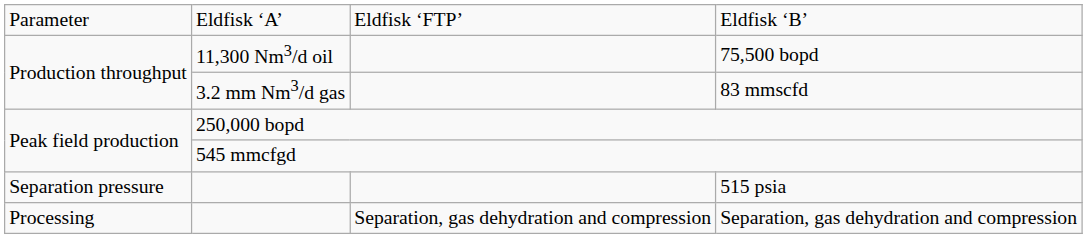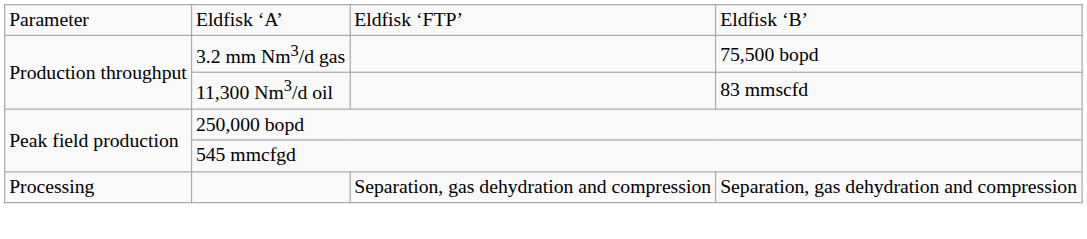 <table class="wikitable">
 <tr>
 <td>Parameter</td>
 <td>Eldfisk ‘A’</td>
 <td>Eldfisk ‘FTP’</td>
 <td>Eldfisk ‘B’</td>
 </tr>
 <tr>
 <td rowspan="2">Production throughput</td>
-<td>11,300 Nm<sup>3</sup>/d oil</td>
+<td>3.2 mm Nm<sup>3</sup>/d gas</td>
 <td></td>
 <td>75,500 bopd</td>
 </tr>
 <tr>
-<td>3.2 mm Nm<sup>3</sup>/d gas</td>
+<td>11,300 Nm<sup>3</sup>/d oil</td>
 <td></td>
 <td>83 mmscfd</td>
 </tr>
 <tr>
 <td rowspan="2">Peak field production</td>
 <td colspan="3">250,000 bopd</td>
 </tr>
 <tr>
 <td colspan="3">545 mmcfgd</td>
 </tr>
 <tr>
-<td>Separation pressure</td>
-<td></td>
-<td></td>
-<td>515 psia</td>
-</tr>
-<tr>
 <td>Processing</td>
 <td></td>
 <td>Separation, gas dehydration and  compression</td>
 <td>Separation, gas dehydration and  compression</td>
 </tr>
 </table>
